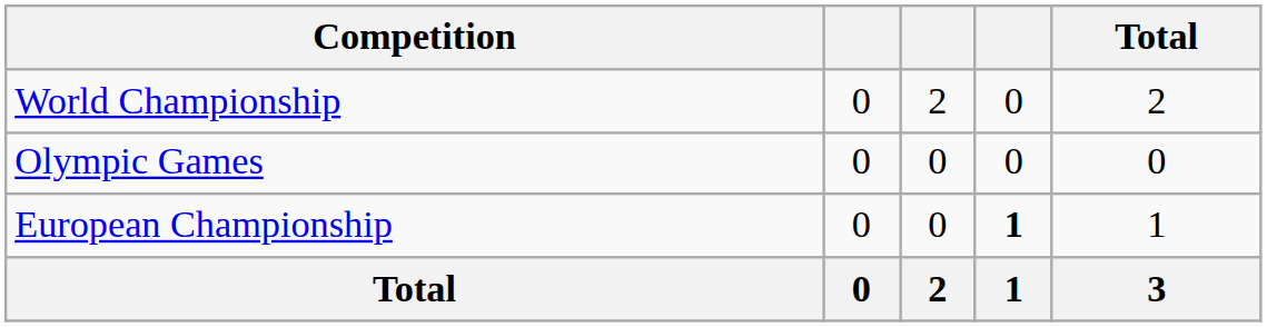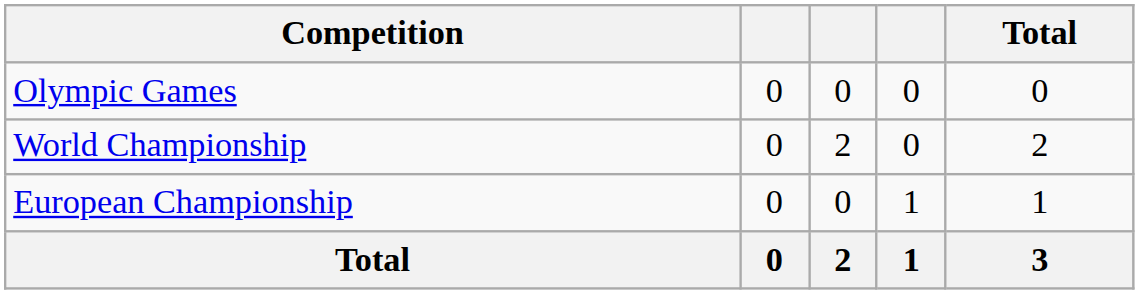 <table class="wikitable" style="width:30%; font-size:90%; text-align:center;">
 <tr>
 <th>Competition</th>
 <th></th>
 <th></th>
 <th></th>
 <th>Total</th>
 </tr>
 <tr>
+<td align=left><a href='#'>Olympic Games</a></td>
+<td>0</td>
+<td>0</td>
+<td>0</td>
+<td>0</td>
+</tr>
+<tr>
 <td align=left><a href='#'>World Championship</a></td>
 <td>0</td>
 <td>2</td>
 <td>0</td>
 <td>2</td>
 </tr>
 <tr>
-<td align=left><a href='#'>Olympic Games</a></td>
-<td>0</td>
-<td>0</td>
-<td>0</td>
-<td>0</td>
-</tr>
-<tr>
 <td align=left><a href='#'>European Championship</a></td>
 <td>0</td>
 <td>0</td>
-<td><strong>1</strong></td>
+<td>1</td>
 <td>1</td>
 </tr>
 <tr>
 <th>Total</th>
 <th>0</th>
 <th>2</th>
 <th>1</th>
 <th>3</th>
 </tr>
 </table>
